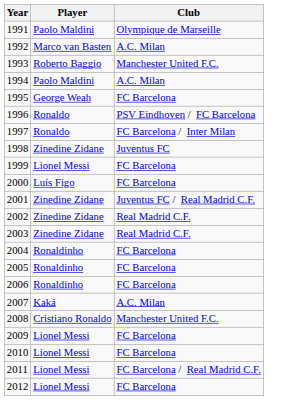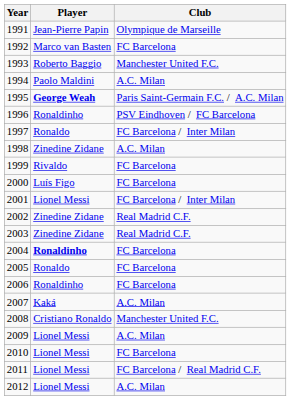 <table class="wikitable">
 <tr>
 <th>Year</th>
 <th>Player</th>
 <th>Club</th>
 </tr>
 <tr>
 <td>1991</td>
-<td><a href='#'>Paolo Maldini</a></td>
+<td><a href='#'>Jean-Pierre Papin</a></td>
 <td><a href='#'>Olympique de Marseille</a></td>
 </tr>
 <tr>
 <td>1992</td>
 <td><a href='#'>Marco van Basten</a></td>
-<td><a href='#'>A.C. Milan</a></td>
+<td><a href='#'>FC Barcelona</a></td>
 </tr>
 <tr>
 <td>1993</td>
 <td><a href='#'>Roberto Baggio</a></td>
 <td><a href='#'>Manchester United F.C.</a></td>
 </tr>
 <tr>
 <td>1994</td>
 <td><a href='#'>Paolo Maldini</a></td>
 <td><a href='#'>A.C. Milan</a></td>
 </tr>
 <tr>
 <td>1995</td>
-<td><a href='#'>George Weah</a></td>
-<td><a href='#'>FC Barcelona</a></td>
+<td><strong><a href='#'>George Weah</a></strong></td>
+<td><a href='#'>Paris Saint-Germain F.C.</a> /  <a href='#'>A.C. Milan</a></td>
 </tr>
 <tr>
 <td>1996</td>
-<td><a href='#'>Ronaldo</a></td>
+<td><a href='#'>Ronaldinho</a></td>
 <td><a href='#'>PSV Eindhoven</a> /  <a href='#'>FC Barcelona</a></td>
 </tr>
 <tr>
 <td>1997</td>
 <td><a href='#'>Ronaldo</a></td>
 <td><a href='#'>FC Barcelona</a> /  <a href='#'>Inter Milan</a></td>
 </tr>
 <tr>
 <td>1998</td>
 <td><a href='#'>Zinedine Zidane</a></td>
-<td><a href='#'>Juventus FC</a></td>
+<td><a href='#'>A.C. Milan</a></td>
 </tr>
 <tr>
 <td>1999</td>
-<td><a href='#'>Lionel Messi</a></td>
+<td><a href='#'>Rivaldo</a></td>
 <td><a href='#'>FC Barcelona</a></td>
 </tr>
 <tr>
 <td>2000</td>
 <td><a href='#'>Luís Figo</a></td>
 <td><a href='#'>FC Barcelona</a></td>
 </tr>
 <tr>
 <td>2001</td>
-<td><a href='#'>Zinedine Zidane</a></td>
-<td><a href='#'>Juventus FC</a> /  <a href='#'>Real Madrid C.F.</a></td>
+<td><a href='#'>Lionel Messi</a></td>
+<td><a href='#'>FC Barcelona</a> /  <a href='#'>Inter Milan</a></td>
 </tr>
 <tr>
 <td>2002</td>
 <td><a href='#'>Zinedine Zidane</a></td>
 <td><a href='#'>Real Madrid C.F.</a></td>
 </tr>
 <tr>
 <td>2003</td>
 <td><a href='#'>Zinedine Zidane</a></td>
 <td><a href='#'>Real Madrid C.F.</a></td>
 </tr>
 <tr>
 <td>2004</td>
-<td><a href='#'>Ronaldinho</a></td>
+<td><strong><a href='#'>Ronaldinho</a></strong></td>
 <td><a href='#'>FC Barcelona</a></td>
 </tr>
 <tr>
 <td>2005</td>
-<td><a href='#'>Ronaldinho</a></td>
+<td><a href='#'>Ronaldo</a></td>
 <td><a href='#'>FC Barcelona</a></td>
 </tr>
 <tr>
 <td>2006</td>
 <td><a href='#'>Ronaldinho</a></td>
 <td><a href='#'>FC Barcelona</a></td>
 </tr>
 <tr>
 <td>2007</td>
 <td><a href='#'>Kaká</a></td>
 <td><a href='#'>A.C. Milan</a></td>
 </tr>
 <tr>
 <td>2008</td>
 <td><a href='#'>Cristiano Ronaldo</a></td>
 <td><a href='#'>Manchester United F.C.</a></td>
 </tr>
 <tr>
 <td>2009</td>
 <td><a href='#'>Lionel Messi</a></td>
-<td><a href='#'>FC Barcelona</a></td>
+<td><a href='#'>A.C. Milan</a></td>
 </tr>
 <tr>
 <td>2010</td>
 <td><a href='#'>Lionel Messi</a></td>
 <td><a href='#'>FC Barcelona</a></td>
 </tr>
 <tr>
 <td>2011</td>
 <td><a href='#'>Lionel Messi</a></td>
 <td><a href='#'>FC Barcelona</a> /  <a href='#'>Real Madrid C.F.</a></td>
 </tr>
 <tr>
 <td>2012</td>
 <td><a href='#'>Lionel Messi</a></td>
-<td><a href='#'>FC Barcelona</a></td>
+<td><a href='#'>A.C. Milan</a></td>
 </tr>
 </table>
